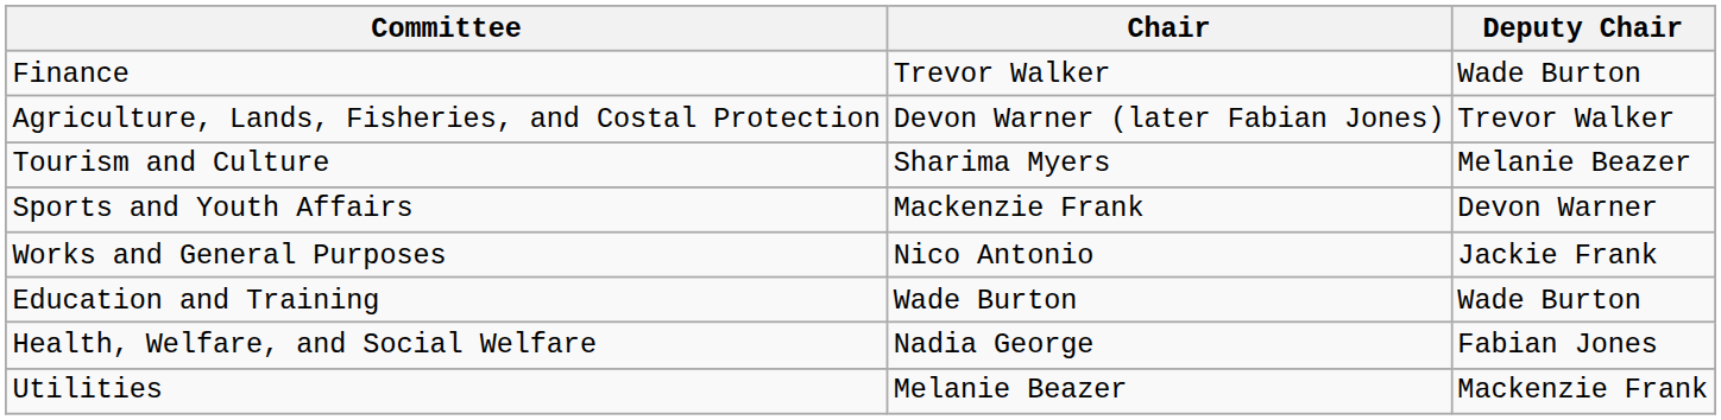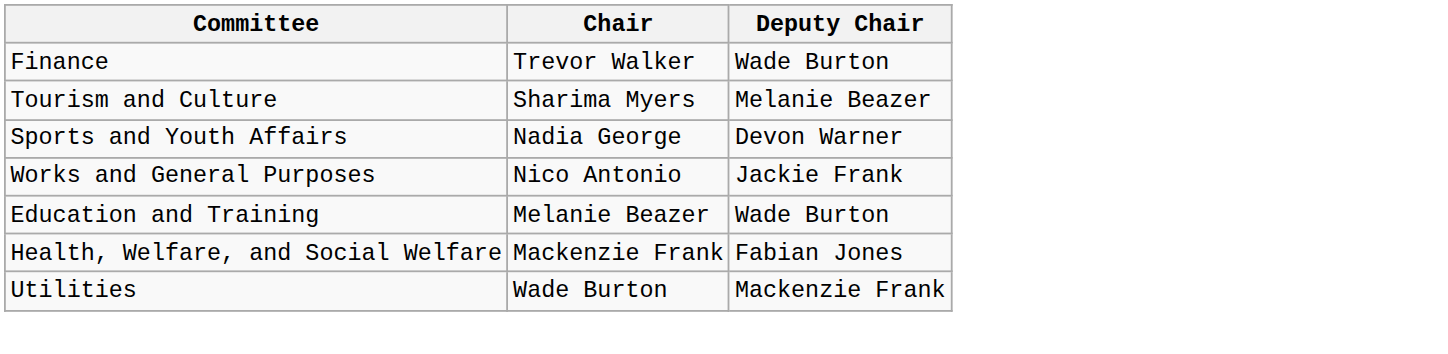 <table class="wikitable">
 <tr>
 <th>Committee</th>
 <th>Chair</th>
 <th>Deputy Chair</th>
 </tr>
 <tr>
 <td>Finance</td>
 <td>Trevor Walker</td>
 <td>Wade Burton</td>
 </tr>
 <tr>
-<td>Agriculture, Lands, Fisheries, and Costal Protection</td>
-<td>Devon Warner (later Fabian Jones)</td>
-<td>Trevor Walker</td>
-</tr>
-<tr>
 <td>Tourism and Culture</td>
 <td>Sharima Myers</td>
 <td>Melanie Beazer</td>
 </tr>
 <tr>
 <td>Sports and Youth Affairs</td>
-<td>Mackenzie Frank</td>
+<td>Nadia George</td>
 <td>Devon Warner</td>
 </tr>
 <tr>
 <td>Works and General Purposes</td>
 <td>Nico Antonio</td>
 <td>Jackie Frank</td>
 </tr>
 <tr>
 <td>Education and Training</td>
-<td>Wade Burton</td>
+<td>Melanie Beazer</td>
 <td>Wade Burton</td>
 </tr>
 <tr>
 <td>Health, Welfare, and Social Welfare</td>
-<td>Nadia George</td>
+<td>Mackenzie Frank</td>
 <td>Fabian Jones</td>
 </tr>
 <tr>
 <td>Utilities</td>
-<td>Melanie Beazer</td>
+<td>Wade Burton</td>
 <td>Mackenzie Frank</td>
 </tr>
 </table>
